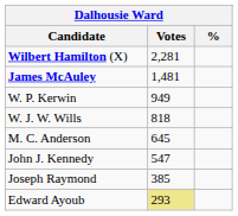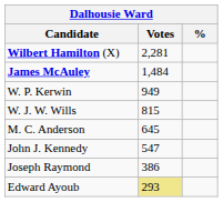 <table class="wikitable">
 <tr>
 <th colspan="3"><a href='#'>Dalhousie Ward</a></th>
 </tr>
 <tr>
 <th style="width: 170px">Candidate</th>
 <th style="width: 50px">Votes</th>
 <th style="width: 40px">%</th>
 </tr>
 <tr>
 <td><strong><a href='#'>Wilbert Hamilton</a></strong> (X)</td>
 <td>2,281</td>
 <td></td>
 </tr>
 <tr>
 <td><strong><a href='#'>James McAuley</a></strong></td>
-<td>1,481</td>
+<td>1,484</td>
 <td></td>
 </tr>
 <tr>
 <td>W. P. Kerwin</td>
 <td>949</td>
 <td></td>
 </tr>
 <tr>
 <td>W. J. W. Wills</td>
-<td>818</td>
+<td>815</td>
 <td></td>
 </tr>
 <tr>
 <td>M. C. Anderson</td>
 <td>645</td>
 <td></td>
 </tr>
 <tr>
 <td>John J. Kennedy</td>
 <td>547</td>
 <td></td>
 </tr>
 <tr>
 <td>Joseph Raymond</td>
-<td>385</td>
+<td>386</td>
 <td></td>
 </tr>
 <tr>
 <td>Edward Ayoub</td>
 <td style="background: khaki;">293</td>
 <td></td>
 </tr>
 </table>
